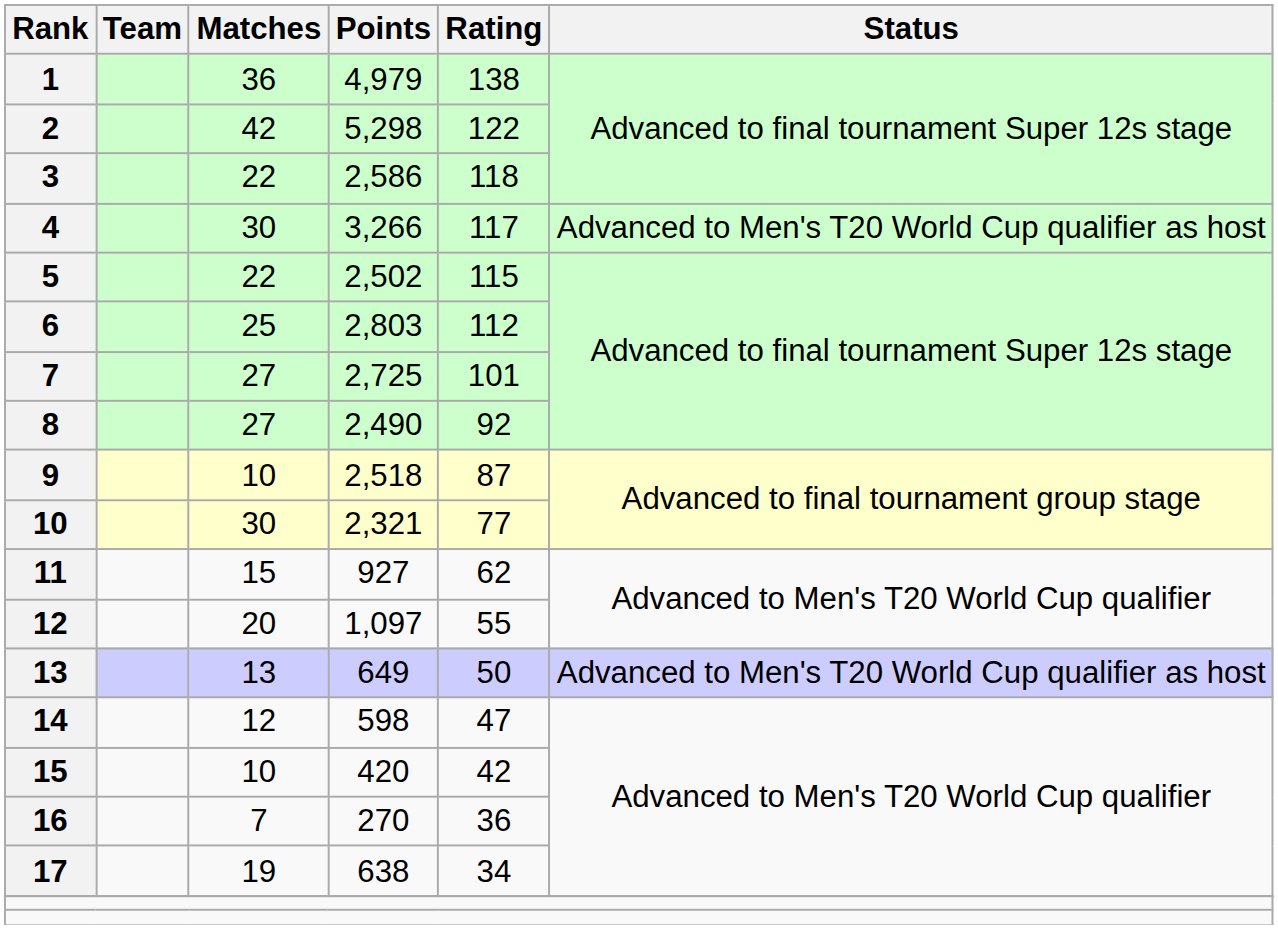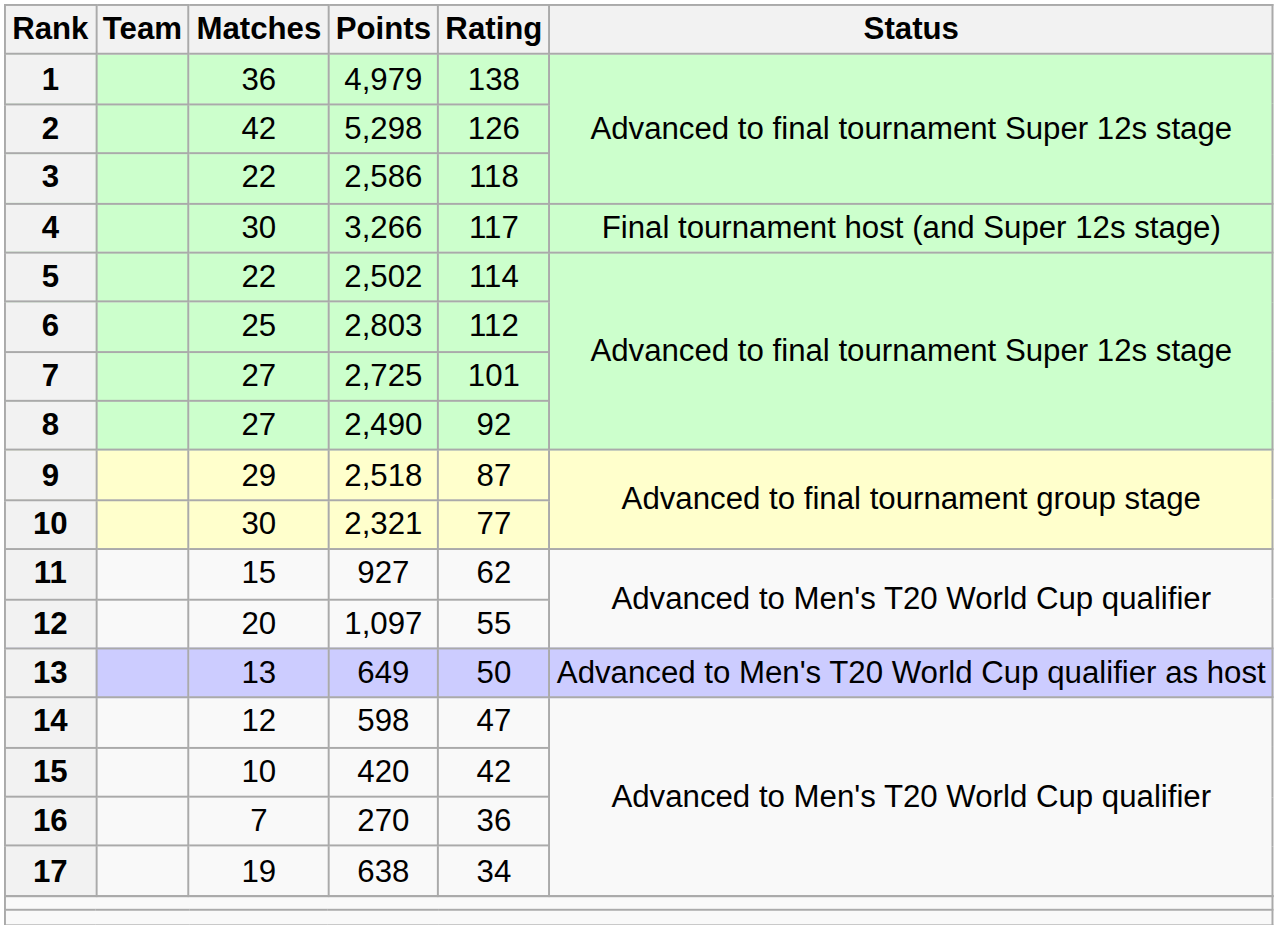 <table class="wikitable"  style="text-align:center">
 <tr>
 <th>Rank</th>
 <th>Team</th>
 <th>Matches</th>
 <th>Points</th>
 <th>Rating</th>
 <th>Status</th>
 </tr>
 <tr style="background:#cfc">
 <th>1</th>
 <td style="text-align:left;"></td>
 <td>36</td>
 <td>4,979</td>
 <td>138</td>
 <td rowspan=3>Advanced to final tournament Super 12s stage</td>
 </tr>
 <tr style="background:#cfc">
 <th>2</th>
 <td style="text-align:left;"></td>
 <td>42</td>
 <td>5,298</td>
-<td>122</td>
+<td>126</td>
 </tr>
 <tr style="background:#cfc">
 <th>3</th>
 <td style="text-align:left;"></td>
 <td>22</td>
 <td>2,586</td>
 <td>118</td>
 </tr>
 <tr style="background:#cfc">
 <th>4</th>
 <td style="text-align:left;"></td>
 <td>30</td>
 <td>3,266</td>
 <td>117</td>
-<td>Advanced to Men's T20 World Cup qualifier as host</td>
+<td>Final tournament host (and Super 12s stage)</td>
 </tr>
 <tr style="background:#cfc">
 <th>5</th>
 <td style="text-align:left;"></td>
 <td>22</td>
 <td>2,502</td>
-<td>115</td>
+<td>114</td>
 <td rowspan=4>Advanced to final tournament Super 12s stage</td>
 </tr>
 <tr style="background:#cfc">
 <th>6</th>
 <td style="text-align:left;"></td>
 <td>25</td>
 <td>2,803</td>
 <td>112</td>
 </tr>
 <tr style="background:#cfc">
 <th>7</th>
 <td style="text-align:left;"></td>
 <td>27</td>
 <td>2,725</td>
 <td>101</td>
 </tr>
 <tr style="background:#cfc">
 <th>8</th>
 <td style="text-align:left;"></td>
 <td>27</td>
 <td>2,490</td>
 <td>92</td>
 </tr>
 <tr style="background:#ffc">
 <th>9</th>
 <td style="text-align:left;"></td>
-<td>10</td>
+<td>29</td>
 <td>2,518</td>
 <td>87</td>
 <td rowspan=2>Advanced to final tournament group stage</td>
 </tr>
 <tr style="background:#ffc">
 <th>10</th>
 <td style="text-align:left;"></td>
 <td>30</td>
 <td>2,321</td>
 <td>77</td>
 </tr>
 <tr>
 <th>11</th>
 <td style="text-align:left;"></td>
 <td>15</td>
 <td>927</td>
 <td>62</td>
 <td rowspan=2>Advanced to Men's T20 World Cup qualifier</td>
 </tr>
 <tr>
 <th>12</th>
 <td style="text-align:left;"></td>
 <td>20</td>
 <td>1,097</td>
 <td>55</td>
 </tr>
 <tr style="background:#ccf">
 <th>13</th>
 <td style="text-align:left;"></td>
 <td>13</td>
 <td>649</td>
 <td>50</td>
 <td>Advanced to Men's T20 World Cup qualifier as host</td>
 </tr>
 <tr>
 <th>14</th>
 <td style="text-align:left;"></td>
 <td>12</td>
 <td>598</td>
 <td>47</td>
 <td rowspan=4>Advanced to Men's T20 World Cup qualifier</td>
 </tr>
 <tr>
 <th>15</th>
 <td style="text-align:left;"></td>
 <td>10</td>
 <td>420</td>
 <td>42</td>
 </tr>
 <tr>
 <th>16</th>
 <td style="text-align:left;"></td>
 <td>7</td>
 <td>270</td>
 <td>36</td>
 </tr>
 <tr>
 <th>17</th>
 <td style="text-align:left;"></td>
 <td>19</td>
 <td>638</td>
 <td>34</td>
 </tr>
 <tr style="background:#ccc">
 </tr>
 <tr>
 <td colspan=6></td>
 </tr>
 <tr>
 <td colspan=6 style="width: 200pt"></td>
 </tr>
 </table>
